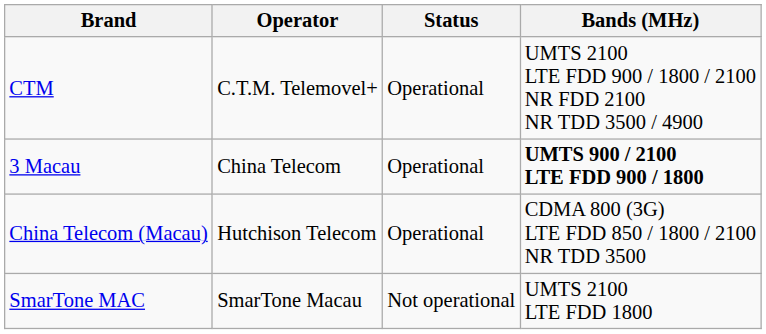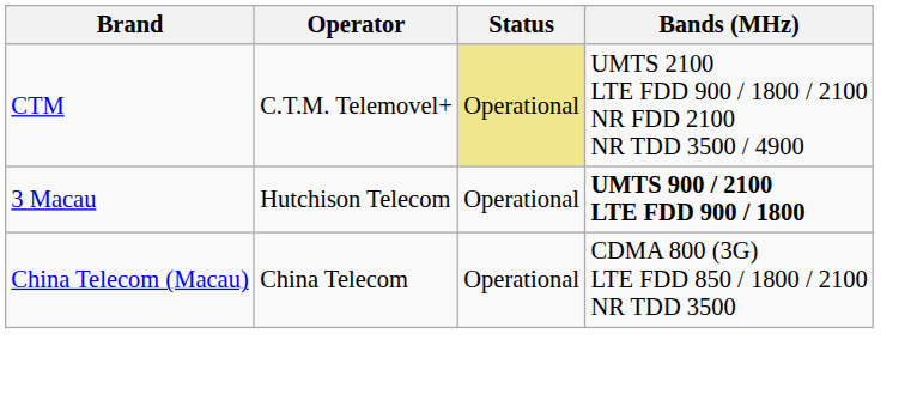 <table class=wikitable>
 <tr>
 <th>Brand</th>
 <th>Operator</th>
 <th>Status</th>
 <th>Bands (MHz)</th>
 </tr>
 <tr>
 <td><a href='#'>CTM</a></td>
 <td>C.T.M. Telemovel+</td>
-<td>Operational</td>
+<td style="background: khaki;">Operational</td>
 <td>UMTS 2100 <br> LTE FDD 900 / 1800 / 2100 <br> NR FDD 2100 <br>  NR TDD 3500 / 4900</td>
 </tr>
 <tr>
 <td><a href='#'>3 Macau</a></td>
-<td>China Telecom</td>
+<td>Hutchison Telecom</td>
 <td>Operational</td>
 <td><strong>UMTS 900 / 2100 <br> LTE FDD 900 / 1800</strong></td>
 </tr>
 <tr>
 <td><a href='#'>China Telecom (Macau)</a></td>
-<td>Hutchison Telecom</td>
+<td>China Telecom</td>
 <td>Operational</td>
 <td>CDMA 800 (3G) <br> LTE FDD 850 / 1800 / 2100 <br> NR TDD 3500</td>
 </tr>
-<tr>
-<td><a href='#'>SmarTone MAC</a></td>
-<td>SmarTone Macau</td>
-<td>Not operational</td>
-<td>UMTS 2100 <br> LTE FDD 1800</td>
-</tr>
 </table>
